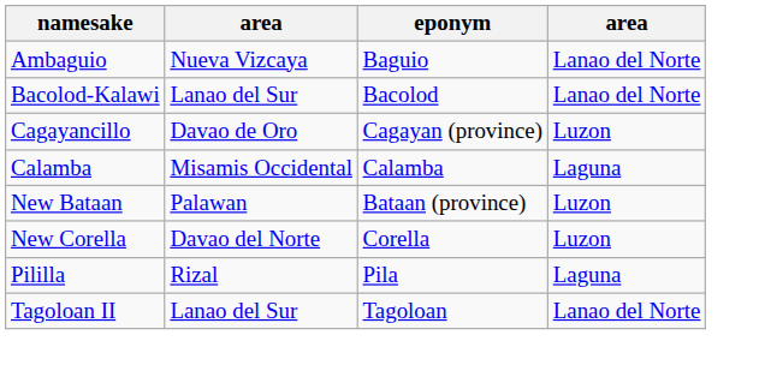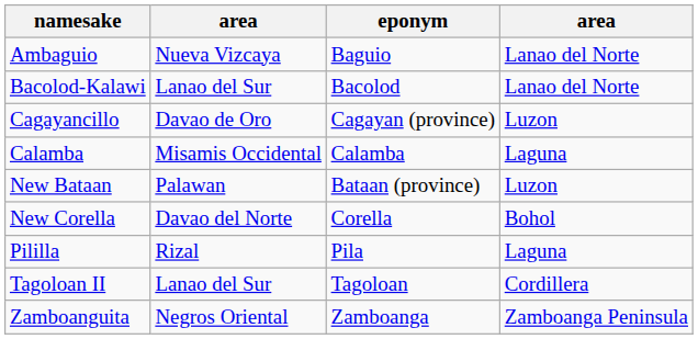 <table class="wikitable sortable">
 <tr>
 <th>namesake</th>
 <th>area</th>
 <th>eponym</th>
 <th>area</th>
 </tr>
 <tr>
 <td><a href='#'>Ambaguio</a></td>
 <td><a href='#'>Nueva Vizcaya</a></td>
 <td><a href='#'>Baguio</a></td>
 <td><a href='#'>Lanao del Norte</a></td>
 </tr>
 <tr>
 <td><a href='#'>Bacolod-Kalawi</a></td>
 <td><a href='#'>Lanao del Sur</a></td>
 <td><a href='#'>Bacolod</a></td>
 <td><a href='#'>Lanao del Norte</a></td>
 </tr>
 <tr>
 <td><a href='#'>Cagayancillo</a></td>
 <td><a href='#'>Davao de Oro</a></td>
 <td><a href='#'>Cagayan</a> (province)</td>
 <td><a href='#'>Luzon</a></td>
 </tr>
 <tr>
 <td><a href='#'>Calamba</a></td>
 <td><a href='#'>Misamis Occidental</a></td>
 <td><a href='#'>Calamba</a></td>
 <td><a href='#'>Laguna</a></td>
 </tr>
 <tr>
 <td><a href='#'>New Bataan</a></td>
 <td><a href='#'>Palawan</a></td>
 <td><a href='#'>Bataan</a> (province)</td>
 <td><a href='#'>Luzon</a></td>
 </tr>
 <tr>
 <td><a href='#'>New Corella</a></td>
 <td><a href='#'>Davao del Norte</a></td>
 <td><a href='#'>Corella</a></td>
-<td><a href='#'>Luzon</a></td>
+<td><a href='#'>Bohol</a></td>
 </tr>
 <tr>
 <td><a href='#'>Pililla</a></td>
 <td><a href='#'>Rizal</a></td>
 <td><a href='#'>Pila</a></td>
 <td><a href='#'>Laguna</a></td>
 </tr>
 <tr>
 <td><a href='#'>Tagoloan II</a></td>
 <td><a href='#'>Lanao del Sur</a></td>
 <td><a href='#'>Tagoloan</a></td>
-<td><a href='#'>Lanao del Norte</a></td>
+<td><a href='#'>Cordillera</a></td>
+</tr>
+<tr>
+<td><a href='#'>Zamboanguita</a></td>
+<td><a href='#'>Negros Oriental</a></td>
+<td><a href='#'>Zamboanga</a></td>
+<td><a href='#'>Zamboanga Peninsula</a></td>
 </tr>
 </table>
